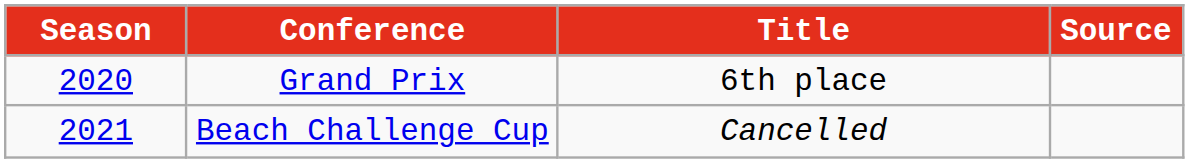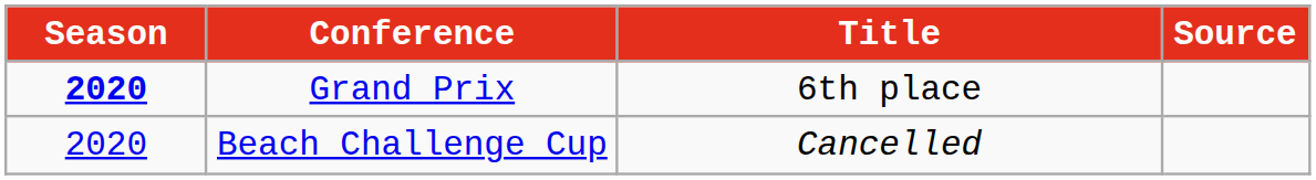 <table class="wikitable">
 <tr>
 <th width=70px style="background:#E42F1C; color:white">Season</th>
 <th width=150px style="background:#E42F1C; color:white">Conference</th>
 <th width=200px style="background:#E42F1C; color:white">Title</th>
 <th width=50px style="background:#E42F1C; color:white">Source</th>
 </tr>
 <tr align=center>
-<td><a href='#'>2020</a></td>
+<td><strong><a href='#'>2020</a></strong></td>
 <td><a href='#'>Grand Prix</a></td>
 <td>6th place</td>
 <td></td>
 </tr>
 <tr align=center>
-<td><a href='#'>2021</a></td>
+<td><a href='#'>2020</a></td>
 <td><a href='#'>Beach Challenge Cup</a></td>
 <td><em>Cancelled</em></td>
 <td></td>
 </tr>
 </table>
